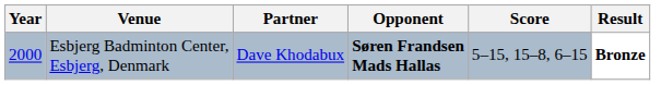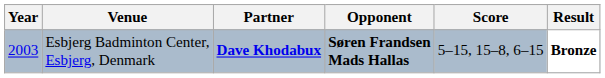 <table class="sortable wikitable" style="font-size: 90%;">
 <tr>
 <th>Year</th>
 <th>Venue</th>
 <th>Partner</th>
 <th>Opponent</th>
 <th>Score</th>
 <th>Result</th>
 </tr>
 <tr style="background:#AABBCC">
-<td align="center"><a href='#'>2000</a></td>
+<td align="center"><a href='#'>2003</a></td>
 <td align="left">Esbjerg Badminton Center,<br><a href='#'>Esbjerg</a>, Denmark</td>
-<td align="left"> <a href='#'>Dave Khodabux</a></td>
+<td align="left"><strong> <a href='#'>Dave Khodabux</a></strong></td>
 <td align="left"><strong> Søren Frandsen<br> Mads Hallas</strong></td>
 <td align="left">5–15, 15–8, 6–15</td>
 <td style="text-align:left; background:white"> <strong>Bronze</strong></td>
 </tr>
 </table>
